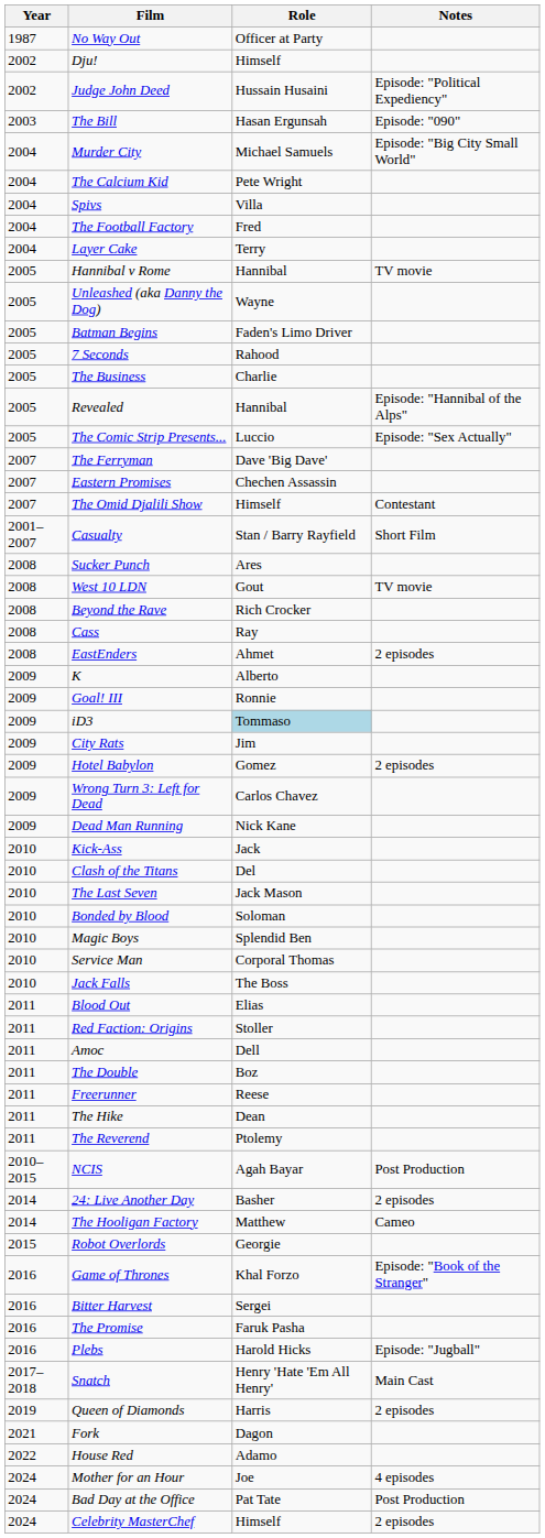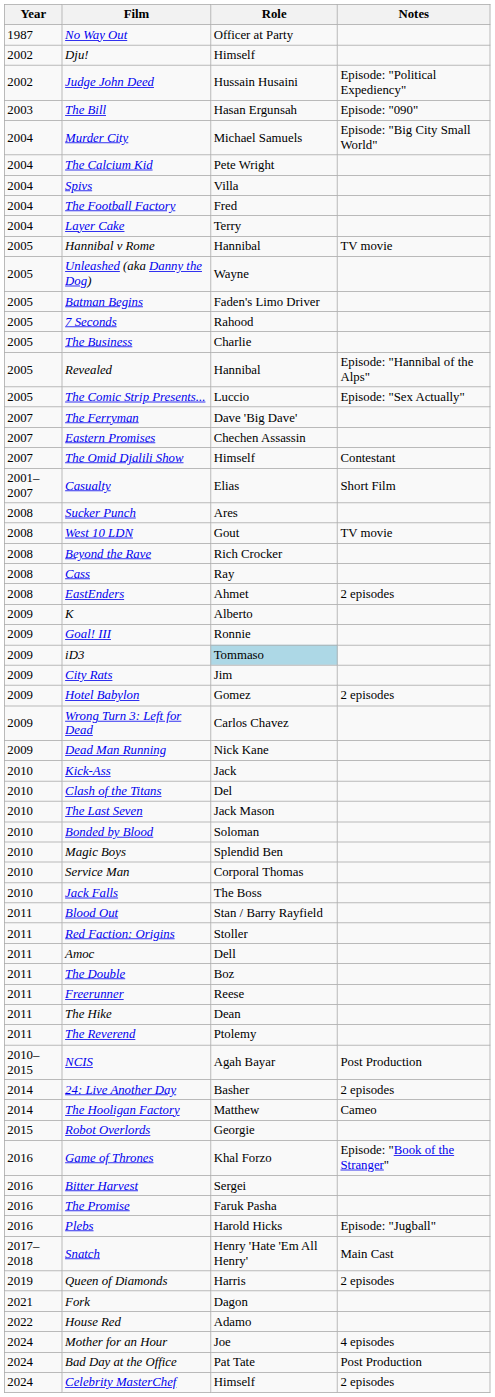 <table class="wikitable sortable">
 <tr>
 <th>Year</th>
 <th>Film</th>
 <th>Role</th>
 <th class="unsortable">Notes</th>
 </tr>
 <tr>
 <td>1987</td>
 <td><em><a href='#'>No Way Out</a></em></td>
 <td>Officer at Party</td>
 <td></td>
 </tr>
 <tr>
 <td>2002</td>
 <td><em>Dju!</em></td>
 <td>Himself</td>
 <td></td>
 </tr>
 <tr>
 <td>2002</td>
 <td><em><a href='#'>Judge John Deed</a></em></td>
 <td>Hussain Husaini</td>
 <td>Episode: "Political Expediency"</td>
 </tr>
 <tr>
 <td>2003</td>
 <td><em><a href='#'>The Bill</a></em></td>
 <td>Hasan Ergunsah</td>
 <td>Episode: "090"</td>
 </tr>
 <tr>
 <td>2004</td>
 <td><em><a href='#'>Murder City</a></em></td>
 <td>Michael Samuels</td>
 <td>Episode: "Big City Small World"</td>
 </tr>
 <tr>
 <td>2004</td>
 <td><em><a href='#'>The Calcium Kid</a></em></td>
 <td>Pete Wright</td>
 <td></td>
 </tr>
 <tr>
 <td>2004</td>
 <td><em><a href='#'>Spivs</a></em></td>
 <td>Villa</td>
 <td></td>
 </tr>
 <tr>
 <td>2004</td>
 <td><em><a href='#'>The Football Factory</a></em></td>
 <td>Fred</td>
 <td></td>
 </tr>
 <tr>
 <td>2004</td>
 <td><em><a href='#'>Layer Cake</a></em></td>
 <td>Terry</td>
 <td></td>
 </tr>
 <tr>
 <td>2005</td>
 <td><em>Hannibal v Rome</em></td>
 <td>Hannibal</td>
 <td>TV movie</td>
 </tr>
 <tr>
 <td>2005</td>
 <td><em><a href='#'>Unleashed</a> (aka <a href='#'>Danny the Dog</a>)</em></td>
 <td>Wayne</td>
 <td></td>
 </tr>
 <tr>
 <td>2005</td>
 <td><em><a href='#'>Batman Begins</a></em></td>
 <td>Faden's Limo Driver</td>
 <td></td>
 </tr>
 <tr>
 <td>2005</td>
 <td><em><a href='#'>7 Seconds</a></em></td>
 <td>Rahood</td>
 <td></td>
 </tr>
 <tr>
 <td>2005</td>
 <td><em><a href='#'>The Business</a></em></td>
 <td>Charlie</td>
 <td></td>
 </tr>
 <tr>
 <td>2005</td>
 <td><em>Revealed</em></td>
 <td>Hannibal</td>
 <td>Episode: "Hannibal of the Alps"</td>
 </tr>
 <tr>
 <td>2005</td>
 <td><em><a href='#'>The Comic Strip Presents...</a></em></td>
 <td>Luccio</td>
 <td>Episode: "Sex Actually"</td>
 </tr>
 <tr>
 <td>2007</td>
 <td><em><a href='#'>The Ferryman</a></em></td>
 <td>Dave 'Big Dave'</td>
 <td></td>
 </tr>
 <tr>
 <td>2007</td>
 <td><em><a href='#'>Eastern Promises</a></em></td>
 <td>Chechen Assassin</td>
 <td></td>
 </tr>
 <tr>
 <td>2007</td>
 <td><em><a href='#'>The Omid Djalili Show</a></em></td>
 <td>Himself</td>
 <td>Contestant</td>
 </tr>
 <tr>
 <td>2001–2007</td>
 <td><em><a href='#'>Casualty</a></em></td>
-<td>Stan / Barry Rayfield</td>
+<td>Elias</td>
 <td>Short Film</td>
 </tr>
 <tr>
 <td>2008</td>
 <td><em><a href='#'>Sucker Punch</a></em></td>
 <td>Ares</td>
 <td></td>
 </tr>
 <tr>
 <td>2008</td>
 <td><em><a href='#'>West 10 LDN</a></em></td>
 <td>Gout</td>
 <td>TV movie</td>
 </tr>
 <tr>
 <td>2008</td>
 <td><em><a href='#'>Beyond the Rave</a></em></td>
 <td>Rich Crocker</td>
 <td></td>
 </tr>
 <tr>
 <td>2008</td>
 <td><em><a href='#'>Cass</a></em></td>
 <td>Ray</td>
 <td></td>
 </tr>
 <tr>
 <td>2008</td>
 <td><em><a href='#'>EastEnders</a></em></td>
 <td>Ahmet</td>
 <td>2 episodes</td>
 </tr>
 <tr>
 <td>2009</td>
 <td><em>K</em></td>
 <td>Alberto</td>
 <td></td>
 </tr>
 <tr>
 <td>2009</td>
 <td><em><a href='#'>Goal! III</a></em></td>
 <td>Ronnie</td>
 <td></td>
 </tr>
 <tr>
 <td>2009</td>
 <td><em>iD3</em></td>
 <td style="background: lightblue;">Tommaso</td>
 <td></td>
 </tr>
 <tr>
 <td>2009</td>
 <td><em><a href='#'>City Rats</a></em></td>
 <td>Jim</td>
 <td></td>
 </tr>
 <tr>
 <td>2009</td>
 <td><em><a href='#'>Hotel Babylon</a></em></td>
 <td>Gomez</td>
 <td>2 episodes</td>
 </tr>
 <tr>
 <td>2009</td>
 <td><em><a href='#'>Wrong Turn 3: Left for Dead</a></em></td>
 <td>Carlos Chavez</td>
 <td></td>
 </tr>
 <tr>
 <td>2009</td>
 <td><em><a href='#'>Dead Man Running</a></em></td>
 <td>Nick Kane</td>
 <td></td>
 </tr>
 <tr>
 <td>2010</td>
 <td><em><a href='#'>Kick-Ass</a></em></td>
 <td>Jack</td>
 <td></td>
 </tr>
 <tr>
 <td>2010</td>
 <td><em><a href='#'>Clash of the Titans</a></em></td>
 <td>Del</td>
 <td></td>
 </tr>
 <tr>
 <td>2010</td>
 <td><em><a href='#'>The Last Seven</a></em></td>
 <td>Jack Mason</td>
 <td></td>
 </tr>
 <tr>
 <td>2010</td>
 <td><em><a href='#'>Bonded by Blood</a></em></td>
 <td>Soloman</td>
 <td></td>
 </tr>
 <tr>
 <td>2010</td>
 <td><em>Magic Boys</em></td>
 <td>Splendid Ben</td>
 <td></td>
 </tr>
 <tr>
 <td>2010</td>
 <td><em>Service Man</em></td>
 <td>Corporal Thomas</td>
 <td></td>
 </tr>
 <tr>
 <td>2010</td>
 <td><em><a href='#'>Jack Falls</a></em></td>
 <td>The Boss</td>
 <td></td>
 </tr>
 <tr>
 <td>2011</td>
 <td><em><a href='#'>Blood Out</a></em></td>
-<td>Elias</td>
+<td>Stan / Barry Rayfield</td>
 <td></td>
 </tr>
 <tr>
 <td>2011</td>
 <td><em><a href='#'>Red Faction: Origins</a></em></td>
 <td>Stoller</td>
 <td></td>
 </tr>
 <tr>
 <td>2011</td>
 <td><em>Amoc</em></td>
 <td>Dell</td>
 <td></td>
 </tr>
 <tr>
 <td>2011</td>
 <td><em><a href='#'>The Double</a></em></td>
 <td>Boz</td>
 <td></td>
 </tr>
 <tr>
 <td>2011</td>
 <td><em><a href='#'>Freerunner</a></em></td>
 <td>Reese</td>
 <td></td>
 </tr>
 <tr>
 <td>2011</td>
 <td><em>The Hike</em></td>
 <td>Dean</td>
 <td></td>
 </tr>
 <tr>
 <td>2011</td>
 <td><em><a href='#'>The Reverend</a></em></td>
 <td>Ptolemy</td>
 <td></td>
 </tr>
 <tr>
 <td>2010–2015</td>
 <td><em><a href='#'>NCIS</a></em></td>
 <td>Agah Bayar</td>
 <td>Post Production</td>
 </tr>
 <tr>
 <td>2014</td>
 <td><em><a href='#'>24: Live Another Day</a></em></td>
 <td>Basher</td>
 <td>2 episodes</td>
 </tr>
 <tr>
 <td>2014</td>
 <td><em><a href='#'>The Hooligan Factory</a></em></td>
 <td>Matthew</td>
 <td>Cameo</td>
 </tr>
 <tr>
 <td>2015</td>
 <td><em><a href='#'>Robot Overlords</a></em></td>
 <td>Georgie</td>
 <td></td>
 </tr>
 <tr>
 <td>2016</td>
 <td><em><a href='#'>Game of Thrones</a></em></td>
 <td>Khal Forzo</td>
 <td>Episode: "<a href='#'>Book of the Stranger</a>"</td>
 </tr>
 <tr>
 <td>2016</td>
 <td><em><a href='#'>Bitter Harvest</a></em></td>
 <td>Sergei</td>
 <td></td>
 </tr>
 <tr>
 <td>2016</td>
 <td><em><a href='#'>The Promise</a></em></td>
 <td>Faruk Pasha</td>
 <td></td>
 </tr>
 <tr>
 <td>2016</td>
 <td><em><a href='#'>Plebs</a></em></td>
 <td>Harold Hicks</td>
 <td>Episode: "Jugball"</td>
 </tr>
 <tr>
 <td>2017–2018</td>
 <td><em><a href='#'>Snatch</a></em></td>
 <td>Henry 'Hate 'Em All Henry'</td>
 <td>Main Cast</td>
 </tr>
 <tr>
 <td>2019</td>
 <td><em>Queen of Diamonds</em></td>
 <td>Harris</td>
 <td>2 episodes</td>
 </tr>
 <tr>
 <td>2021</td>
 <td><em>Fork</em></td>
 <td>Dagon</td>
 <td></td>
 </tr>
 <tr>
 <td>2022</td>
 <td><em>House Red</em></td>
 <td>Adamo</td>
 <td></td>
 </tr>
 <tr>
 <td>2024</td>
 <td><em>Mother for an Hour</em></td>
 <td>Joe</td>
 <td>4 episodes</td>
 </tr>
 <tr>
 <td>2024</td>
 <td><em>Bad Day at the Office</em></td>
 <td>Pat Tate</td>
 <td>Post Production</td>
 </tr>
 <tr>
 <td>2024</td>
 <td><em><a href='#'>Celebrity MasterChef</a></em></td>
 <td>Himself</td>
 <td>2 episodes</td>
 </tr>
 </table>
